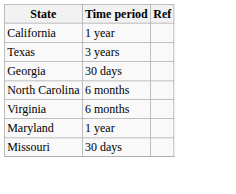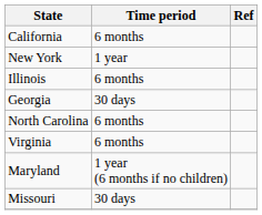 <table class="wikitable sortable">
 <tr>
 <th>State</th>
 <th>Time period</th>
 <th>Ref</th>
 </tr>
 <tr>
 <td>California</td>
+<td>6 months</td>
+<td></td>
+</tr>
+<tr>
+<td>New York</td>
 <td>1 year</td>
 <td></td>
 </tr>
 <tr>
-<td>Texas</td>
-<td>3 years</td>
+<td>Illinois</td>
+<td>6 months</td>
 <td></td>
 </tr>
 <tr>
 <td>Georgia</td>
 <td>30 days</td>
 <td></td>
 </tr>
 <tr>
 <td>North Carolina</td>
 <td>6 months</td>
 <td></td>
 </tr>
 <tr>
 <td>Virginia</td>
 <td>6 months</td>
 <td></td>
 </tr>
 <tr>
 <td>Maryland</td>
-<td>1 year</td>
+<td>1 year <br> (6 months if no children)</td>
 <td></td>
 </tr>
 <tr>
 <td>Missouri</td>
 <td>30 days</td>
 <td></td>
 </tr>
 <tr>
 </tr>
 </table>
